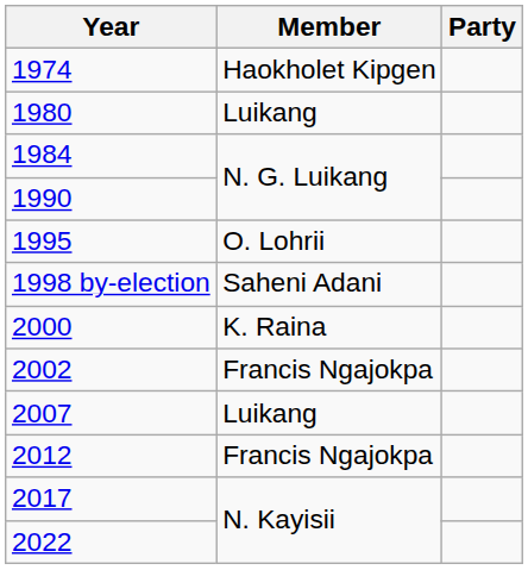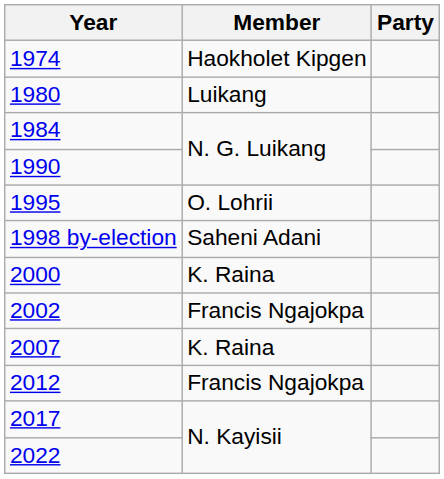 <table class="wikitable sortable">
 <tr>
 <th>Year</th>
 <th>Member</th>
 <th colspan="2">Party</th>
 </tr>
 <tr>
 <td><a href='#'>1974</a></td>
 <td>Haokholet Kipgen</td>
 <td></td>
 </tr>
 <tr>
 <td><a href='#'>1980</a></td>
 <td>Luikang</td>
 <td></td>
 </tr>
 <tr>
 <td><a href='#'>1984</a></td>
 <td rowspan=2>N. G. Luikang</td>
 <td></td>
 </tr>
 <tr>
 <td><a href='#'>1990</a></td>
 </tr>
 <tr>
 <td><a href='#'>1995</a></td>
 <td>O. Lohrii</td>
 <td></td>
 </tr>
 <tr>
 <td><a href='#'>1998 by-election</a></td>
 <td>Saheni Adani</td>
 <td></td>
 </tr>
 <tr>
 <td><a href='#'>2000</a></td>
 <td>K. Raina</td>
 </tr>
 <tr>
 <td><a href='#'>2002</a></td>
 <td>Francis Ngajokpa</td>
 <td></td>
 </tr>
 <tr>
 <td><a href='#'>2007</a></td>
-<td>Luikang</td>
+<td>K. Raina</td>
 <td></td>
 </tr>
 <tr>
 <td><a href='#'>2012</a></td>
 <td>Francis Ngajokpa</td>
 <td></td>
 </tr>
 <tr>
 <td><a href='#'>2017</a></td>
 <td rowspan=2>N. Kayisii</td>
 <td></td>
 </tr>
 <tr>
 <td><a href='#'>2022</a></td>
 </tr>
 </table>
